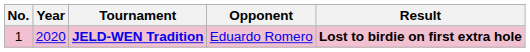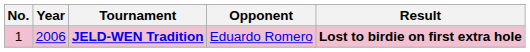 <table class="wikitable" style="font-size:95%;">
 <tr>
 <th>No.</th>
 <th>Year</th>
 <th>Tournament</th>
 <th>Opponent</th>
 <th>Result</th>
 </tr>
 <tr style="background:#F2C1D1;">
 <td align=center>1</td>
-<td><a href='#'>2020</a></td>
+<td><a href='#'>2006</a></td>
 <td><strong><a href='#'>JELD-WEN Tradition</a></strong></td>
 <td> <a href='#'>Eduardo Romero</a></td>
 <td><strong>Lost to birdie on first extra hole</strong></td>
 </tr>
 </table>
